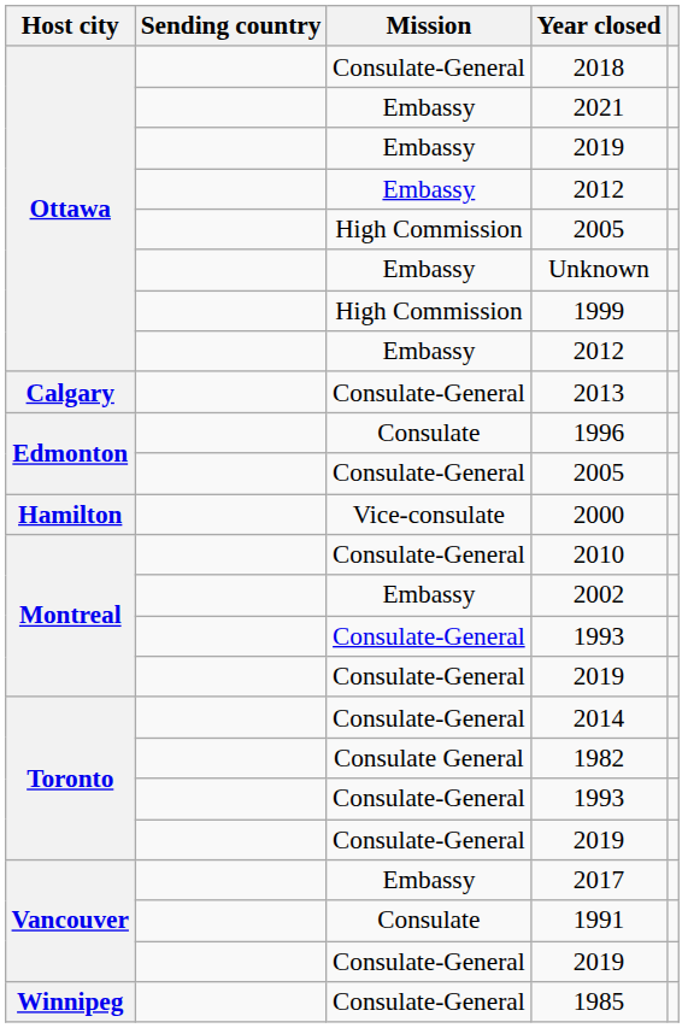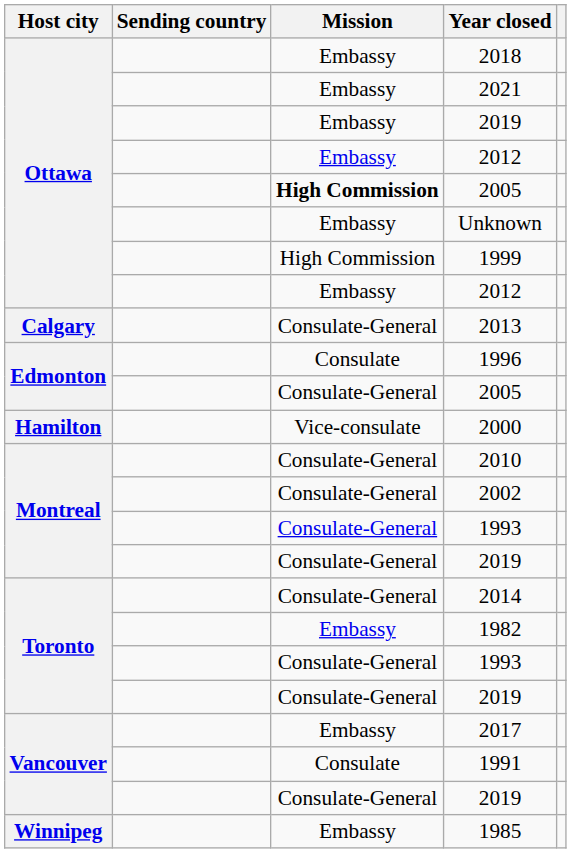 <table class="wikitable plainrowheaders">
 <tr>
 <th scope="col">Host city</th>
 <th scope="col">Sending country</th>
 <th scope="col">Mission</th>
 <th scope="col">Year closed</th>
 <th scope="col"></th>
 </tr>
 <tr>
 <th rowspan="8"><a href='#'>Ottawa</a></th>
 <td></td>
-<td style="text-align:center;">Consulate-General</td>
+<td style="text-align:center;">Embassy</td>
 <td style="text-align:center;">2018</td>
 <td style="text-align:center;"></td>
 </tr>
 <tr>
 <td></td>
 <td style="text-align:center;">Embassy</td>
 <td style="text-align:center;">2021</td>
 <td style="text-align:center;"></td>
 </tr>
 <tr>
 <td></td>
 <td style="text-align:center;">Embassy</td>
 <td style="text-align:center;">2019</td>
 <td style="text-align:center;"></td>
 </tr>
 <tr>
 <td></td>
 <td style="text-align:center;"><a href='#'>Embassy</a></td>
 <td style="text-align:center;">2012</td>
 <td style="text-align:center;"></td>
 </tr>
 <tr>
 <td></td>
-<td style="text-align:center;">High Commission</td>
+<td style="text-align:center;"><strong>High Commission</strong></td>
 <td style="text-align:center;">2005</td>
 <td style="text-align:center;"></td>
 </tr>
 <tr>
 <td></td>
 <td style="text-align:center;">Embassy</td>
 <td style="text-align:center;">Unknown</td>
 <td style="text-align:center;"></td>
 </tr>
 <tr>
 <td></td>
 <td style="text-align:center;">High Commission</td>
 <td style="text-align:center;">1999</td>
 <td style="text-align:center;"></td>
 </tr>
 <tr>
 <td></td>
 <td style="text-align:center;">Embassy</td>
 <td style="text-align:center;">2012</td>
 <td style="text-align:center;"></td>
 </tr>
 <tr>
 <th><a href='#'>Calgary</a></th>
 <td></td>
 <td style="text-align:center;">Consulate-General</td>
 <td style="text-align:center;">2013</td>
 <td style="text-align:center;"></td>
 </tr>
 <tr>
 <th rowspan="2"><a href='#'>Edmonton</a></th>
 <td></td>
 <td style="text-align:center;">Consulate</td>
 <td style="text-align:center;">1996</td>
 <td style="text-align:center;"></td>
 </tr>
 <tr>
 <td></td>
 <td style="text-align:center;">Consulate-General</td>
 <td style="text-align:center;">2005</td>
 <td style="text-align:center;"></td>
 </tr>
 <tr>
 <th><a href='#'>Hamilton</a></th>
 <td></td>
 <td style="text-align:center;">Vice-consulate</td>
 <td style="text-align:center;">2000</td>
 <td style="text-align:center;"></td>
 </tr>
 <tr>
 <th rowspan="4"><a href='#'>Montreal</a></th>
 <td></td>
 <td style="text-align:center;">Consulate-General</td>
 <td style="text-align:center;">2010</td>
 <td style="text-align:center;"></td>
 </tr>
 <tr>
 <td></td>
-<td style="text-align:center;">Embassy</td>
+<td style="text-align:center;">Consulate-General</td>
 <td style="text-align:center;">2002</td>
 <td style="text-align:center;"></td>
 </tr>
 <tr>
 <td></td>
 <td style="text-align:center;"><a href='#'>Consulate-General</a></td>
 <td style="text-align:center;">1993</td>
 <td style="text-align:center;"></td>
 </tr>
 <tr>
 <td></td>
 <td style="text-align:center;">Consulate-General</td>
 <td style="text-align:center;">2019</td>
 <td style="text-align:center;"></td>
 </tr>
 <tr>
 <th rowspan="4"><a href='#'>Toronto</a></th>
 <td></td>
 <td style="text-align:center;">Consulate-General</td>
 <td style="text-align:center;">2014</td>
 <td style="text-align:center;"></td>
 </tr>
 <tr>
 <td></td>
-<td style="text-align:center;">Consulate General</td>
+<td style="text-align:center;"><a href='#'>Embassy</a></td>
 <td style="text-align:center;">1982</td>
 <td style="text-align:center;"></td>
 </tr>
 <tr>
 <td></td>
 <td style="text-align:center;">Consulate-General</td>
 <td style="text-align:center;">1993</td>
 <td style="text-align:center;"></td>
 </tr>
 <tr>
 <td></td>
 <td style="text-align:center;">Consulate-General</td>
 <td style="text-align:center;">2019</td>
 <td style="text-align:center;"></td>
 </tr>
 <tr>
 <th rowspan="3"><a href='#'>Vancouver</a></th>
 <td></td>
 <td style="text-align:center;">Embassy</td>
 <td style="text-align:center;">2017</td>
 <td style="text-align:center;"></td>
 </tr>
 <tr>
 <td></td>
 <td style="text-align:center;">Consulate</td>
 <td style="text-align:center;">1991</td>
 <td style="text-align:center;"></td>
 </tr>
 <tr>
 <td></td>
 <td style="text-align:center;">Consulate-General</td>
 <td style="text-align:center;">2019</td>
 <td style="text-align:center;"></td>
 </tr>
 <tr>
 <th><a href='#'>Winnipeg</a></th>
 <td></td>
-<td style="text-align:center;">Consulate-General</td>
+<td style="text-align:center;">Embassy</td>
 <td style="text-align:center;">1985</td>
 <td style="text-align:center;"></td>
 </tr>
 </table>
